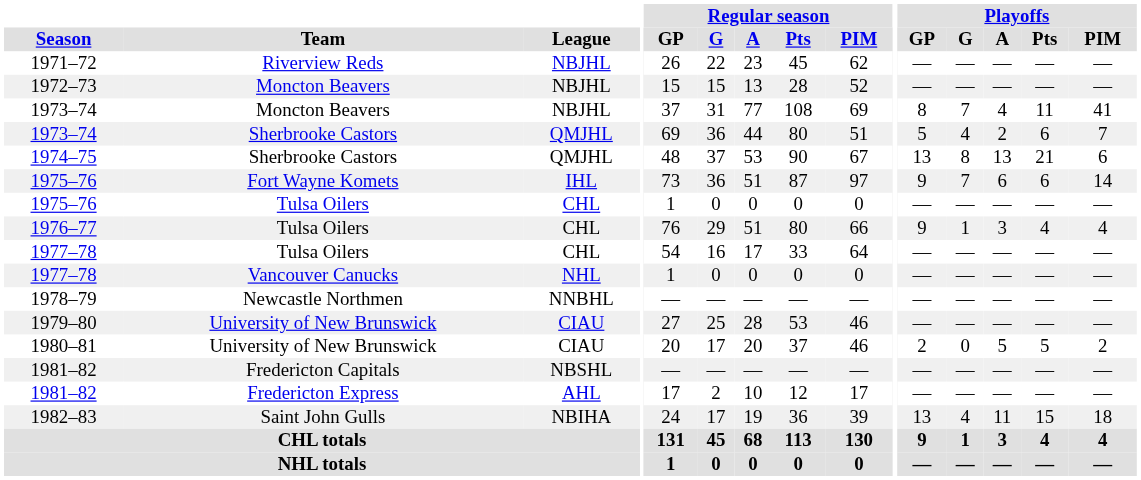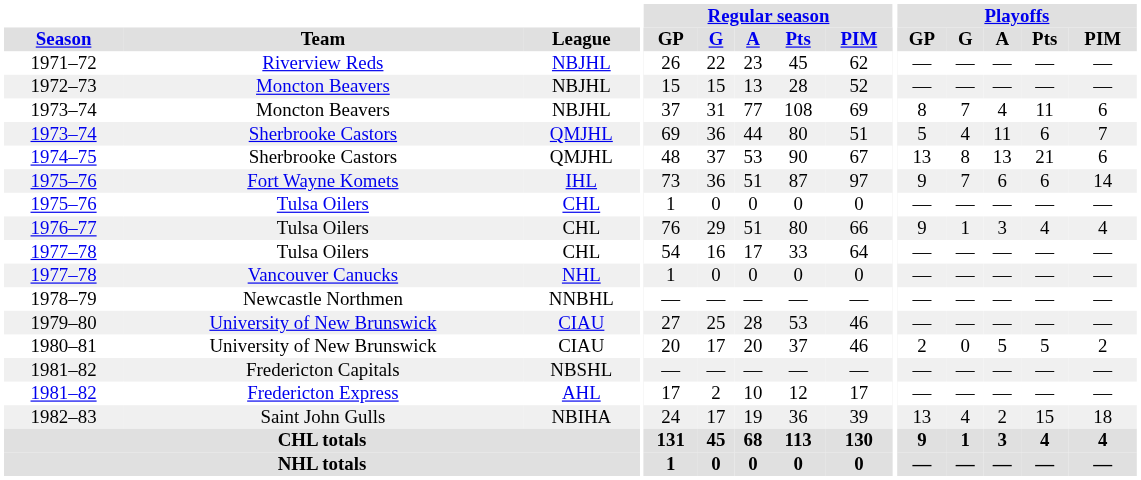 <table border="0" cellpadding="1" cellspacing="0" style="text-align:center; width:60em">
 <tr bgcolor="#e0e0e0">
 <th colspan="3" bgcolor="#ffffff"></th>
 <th rowspan="100" bgcolor="#ffffff"></th>
 <th colspan="5"><a href='#'>Regular season</a></th>
 <th rowspan="100" bgcolor="#ffffff"></th>
 <th colspan="5"><a href='#'>Playoffs</a></th>
 </tr>
 <tr bgcolor="#e0e0e0">
 <th><a href='#'>Season</a></th>
 <th>Team</th>
 <th>League</th>
 <th>GP</th>
 <th><a href='#'>G</a></th>
 <th><a href='#'>A</a></th>
 <th><a href='#'>Pts</a></th>
 <th><a href='#'>PIM</a></th>
 <th>GP</th>
 <th>G</th>
 <th>A</th>
 <th>Pts</th>
 <th>PIM</th>
 </tr>
 <tr>
 <td>1971–72</td>
 <td><a href='#'>Riverview Reds</a></td>
 <td><a href='#'>NBJHL</a></td>
 <td>26</td>
 <td>22</td>
 <td>23</td>
 <td>45</td>
 <td>62</td>
 <td>—</td>
 <td>—</td>
 <td>—</td>
 <td>—</td>
 <td>—</td>
 </tr>
 <tr bgcolor="#f0f0f0">
 <td>1972–73</td>
 <td><a href='#'>Moncton Beavers</a></td>
 <td>NBJHL</td>
 <td>15</td>
 <td>15</td>
 <td>13</td>
 <td>28</td>
 <td>52</td>
 <td>—</td>
 <td>—</td>
 <td>—</td>
 <td>—</td>
 <td>—</td>
 </tr>
 <tr>
 <td>1973–74</td>
 <td>Moncton Beavers</td>
 <td>NBJHL</td>
 <td>37</td>
 <td>31</td>
 <td>77</td>
 <td>108</td>
 <td>69</td>
 <td>8</td>
 <td>7</td>
 <td>4</td>
 <td>11</td>
-<td>41</td>
+<td>6</td>
 </tr>
 <tr bgcolor="#f0f0f0">
 <td><a href='#'>1973–74</a></td>
 <td><a href='#'>Sherbrooke Castors</a></td>
 <td><a href='#'>QMJHL</a></td>
 <td>69</td>
 <td>36</td>
 <td>44</td>
 <td>80</td>
 <td>51</td>
 <td>5</td>
 <td>4</td>
-<td>2</td>
+<td>11</td>
 <td>6</td>
 <td>7</td>
 </tr>
 <tr>
 <td><a href='#'>1974–75</a></td>
 <td>Sherbrooke Castors</td>
 <td>QMJHL</td>
 <td>48</td>
 <td>37</td>
 <td>53</td>
 <td>90</td>
 <td>67</td>
 <td>13</td>
 <td>8</td>
 <td>13</td>
 <td>21</td>
 <td>6</td>
 </tr>
 <tr bgcolor="#f0f0f0">
 <td><a href='#'>1975–76</a></td>
 <td><a href='#'>Fort Wayne Komets</a></td>
 <td><a href='#'>IHL</a></td>
 <td>73</td>
 <td>36</td>
 <td>51</td>
 <td>87</td>
 <td>97</td>
 <td>9</td>
 <td>7</td>
 <td>6</td>
 <td>6</td>
 <td>14</td>
 </tr>
 <tr>
 <td><a href='#'>1975–76</a></td>
 <td><a href='#'>Tulsa Oilers</a></td>
 <td><a href='#'>CHL</a></td>
 <td>1</td>
 <td>0</td>
 <td>0</td>
 <td>0</td>
 <td>0</td>
 <td>—</td>
 <td>—</td>
 <td>—</td>
 <td>—</td>
 <td>—</td>
 </tr>
 <tr bgcolor="#f0f0f0">
 <td><a href='#'>1976–77</a></td>
 <td>Tulsa Oilers</td>
 <td>CHL</td>
 <td>76</td>
 <td>29</td>
 <td>51</td>
 <td>80</td>
 <td>66</td>
 <td>9</td>
 <td>1</td>
 <td>3</td>
 <td>4</td>
 <td>4</td>
 </tr>
 <tr>
 <td><a href='#'>1977–78</a></td>
 <td>Tulsa Oilers</td>
 <td>CHL</td>
 <td>54</td>
 <td>16</td>
 <td>17</td>
 <td>33</td>
 <td>64</td>
 <td>—</td>
 <td>—</td>
 <td>—</td>
 <td>—</td>
 <td>—</td>
 </tr>
 <tr bgcolor="#f0f0f0">
 <td><a href='#'>1977–78</a></td>
 <td><a href='#'>Vancouver Canucks</a></td>
 <td><a href='#'>NHL</a></td>
 <td>1</td>
 <td>0</td>
 <td>0</td>
 <td>0</td>
 <td>0</td>
 <td>—</td>
 <td>—</td>
 <td>—</td>
 <td>—</td>
 <td>—</td>
 </tr>
 <tr>
 <td>1978–79</td>
 <td>Newcastle Northmen</td>
 <td>NNBHL</td>
 <td>—</td>
 <td>—</td>
 <td>—</td>
 <td>—</td>
 <td>—</td>
 <td>—</td>
 <td>—</td>
 <td>—</td>
 <td>—</td>
 <td>—</td>
 </tr>
 <tr bgcolor="#f0f0f0">
 <td>1979–80</td>
 <td><a href='#'>University of New Brunswick</a></td>
 <td><a href='#'>CIAU</a></td>
 <td>27</td>
 <td>25</td>
 <td>28</td>
 <td>53</td>
 <td>46</td>
 <td>—</td>
 <td>—</td>
 <td>—</td>
 <td>—</td>
 <td>—</td>
 </tr>
 <tr>
 <td>1980–81</td>
 <td>University of New Brunswick</td>
 <td>CIAU</td>
 <td>20</td>
 <td>17</td>
 <td>20</td>
 <td>37</td>
 <td>46</td>
 <td>2</td>
 <td>0</td>
 <td>5</td>
 <td>5</td>
 <td>2</td>
 </tr>
 <tr bgcolor="#f0f0f0">
 <td>1981–82</td>
 <td>Fredericton Capitals</td>
 <td>NBSHL</td>
 <td>—</td>
 <td>—</td>
 <td>—</td>
 <td>—</td>
 <td>—</td>
 <td>—</td>
 <td>—</td>
 <td>—</td>
 <td>—</td>
 <td>—</td>
 </tr>
 <tr>
 <td><a href='#'>1981–82</a></td>
 <td><a href='#'>Fredericton Express</a></td>
 <td><a href='#'>AHL</a></td>
 <td>17</td>
 <td>2</td>
 <td>10</td>
 <td>12</td>
 <td>17</td>
 <td>—</td>
 <td>—</td>
 <td>—</td>
 <td>—</td>
 <td>—</td>
 </tr>
 <tr bgcolor="#f0f0f0">
 <td>1982–83</td>
 <td>Saint John Gulls</td>
 <td>NBIHA</td>
 <td>24</td>
 <td>17</td>
 <td>19</td>
 <td>36</td>
 <td>39</td>
 <td>13</td>
 <td>4</td>
-<td>11</td>
+<td>2</td>
 <td>15</td>
 <td>18</td>
 </tr>
 <tr bgcolor="#e0e0e0">
 <th colspan="3">CHL totals</th>
 <th>131</th>
 <th>45</th>
 <th>68</th>
 <th>113</th>
 <th>130</th>
 <th>9</th>
 <th>1</th>
 <th>3</th>
 <th>4</th>
 <th>4</th>
 </tr>
 <tr bgcolor="#e0e0e0">
 <th colspan="3">NHL totals</th>
 <th>1</th>
 <th>0</th>
 <th>0</th>
 <th>0</th>
 <th>0</th>
 <th>—</th>
 <th>—</th>
 <th>—</th>
 <th>—</th>
 <th>—</th>
 </tr>
 </table>
